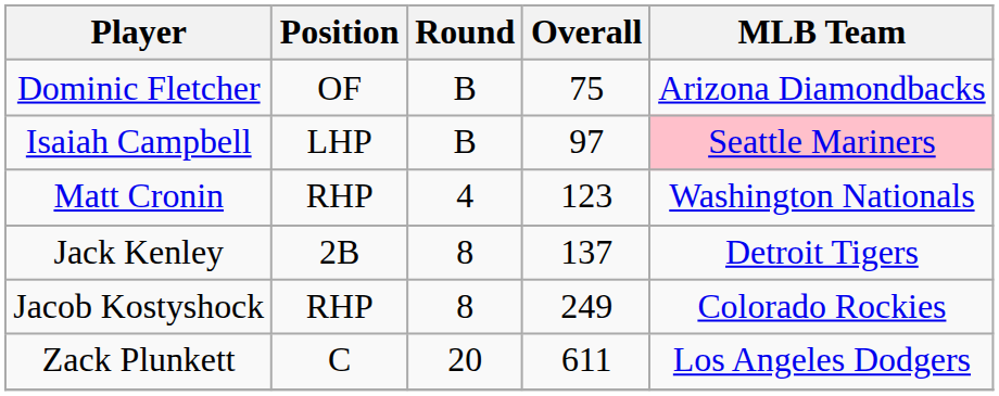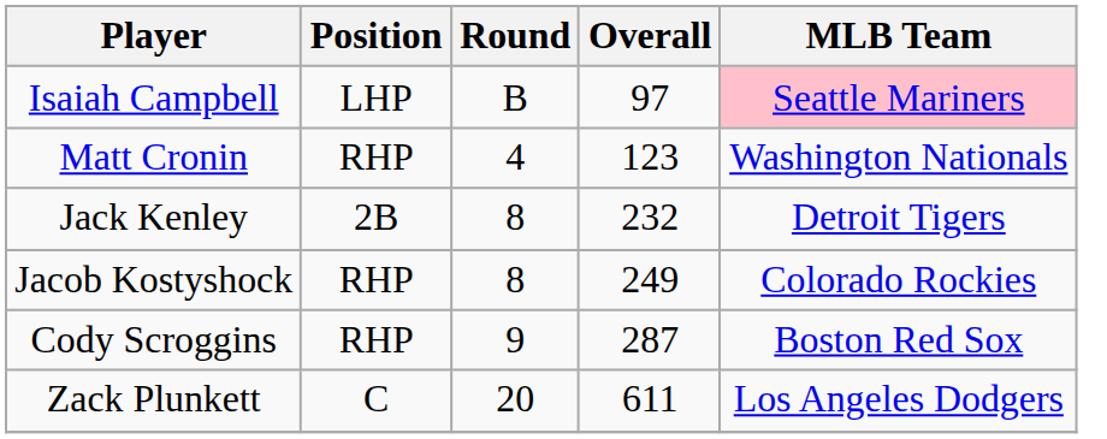 <table class="wikitable" style="text-align:center;">
 <tr>
 <th>Player</th>
 <th>Position</th>
 <th>Round</th>
 <th>Overall</th>
 <th>MLB Team</th>
-</tr>
-<tr>
-<td><a href='#'>Dominic Fletcher</a></td>
-<td>OF</td>
-<td>B</td>
-<td>75</td>
-<td><a href='#'>Arizona Diamondbacks</a></td>
 </tr>
 <tr>
 <td><a href='#'>Isaiah Campbell</a></td>
 <td>LHP</td>
 <td>B</td>
 <td>97</td>
 <td style="background: pink;"><a href='#'>Seattle Mariners</a></td>
 </tr>
 <tr>
 <td><a href='#'>Matt Cronin</a></td>
 <td>RHP</td>
 <td>4</td>
 <td>123</td>
 <td><a href='#'>Washington Nationals</a></td>
 </tr>
 <tr>
 <td>Jack Kenley</td>
 <td>2B</td>
 <td>8</td>
-<td>137</td>
+<td>232</td>
 <td><a href='#'>Detroit Tigers</a></td>
 </tr>
 <tr>
 <td>Jacob Kostyshock</td>
 <td>RHP</td>
 <td>8</td>
 <td>249</td>
 <td><a href='#'>Colorado Rockies</a></td>
+</tr>
+<tr>
+<td>Cody Scroggins</td>
+<td>RHP</td>
+<td>9</td>
+<td>287</td>
+<td><a href='#'>Boston Red Sox</a></td>
 </tr>
 <tr>
 <td>Zack Plunkett</td>
 <td>C</td>
 <td>20</td>
 <td>611</td>
 <td><a href='#'>Los Angeles Dodgers</a></td>
 </tr>
 <tr>
 </tr>
 </table>
